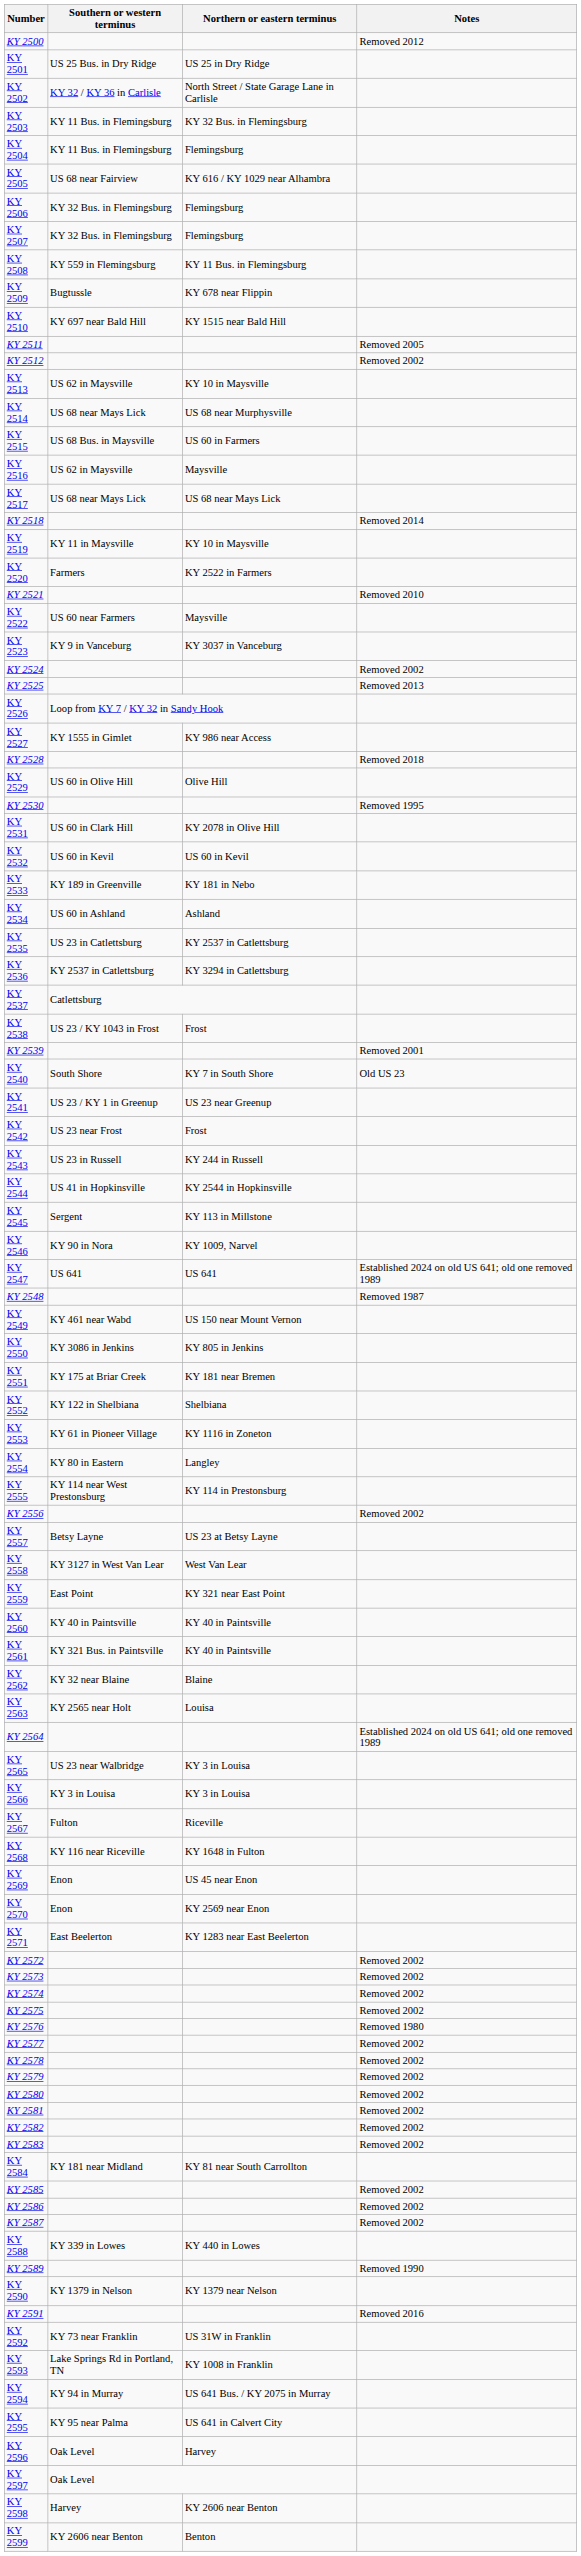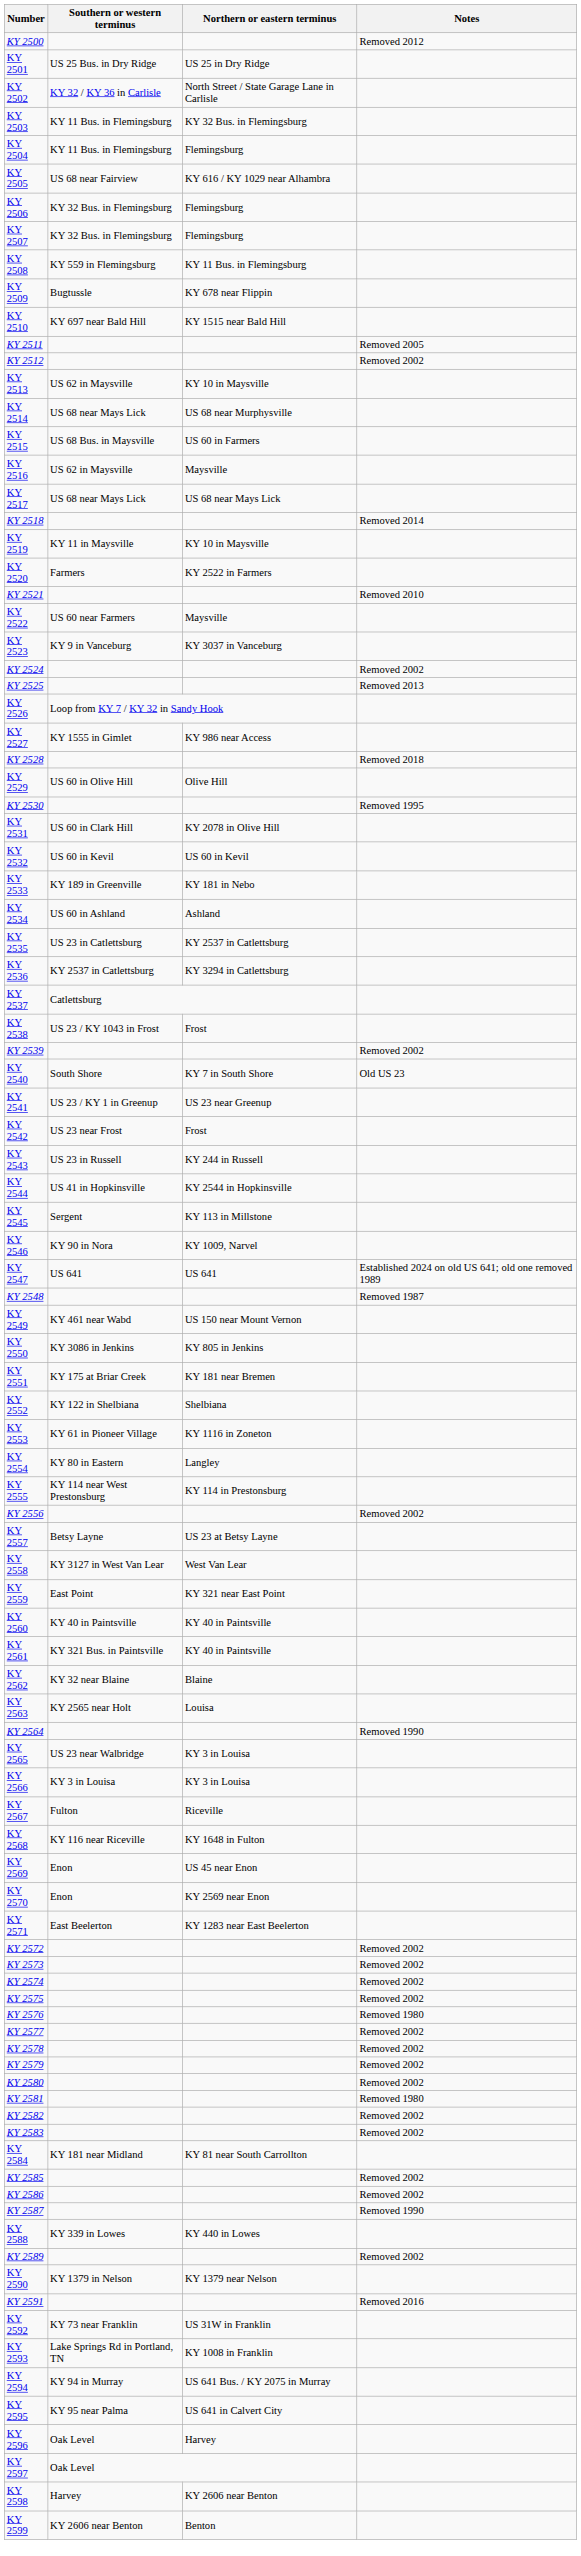 <table class="wikitable sortable mw-collapsible">
 <tr>
 <th>Number</th>
 <th>Southern or western terminus</th>
 <th>Northern or eastern terminus</th>
 <th>Notes</th>
 </tr>
 <tr>
 <td><em> <a href='#'>KY 2500</a></em></td>
 <td></td>
 <td></td>
 <td>Removed 2012</td>
 </tr>
 <tr>
 <td> <a href='#'>KY 2501</a></td>
 <td>US 25 Bus. in Dry Ridge</td>
 <td>US 25 in Dry Ridge</td>
 <td></td>
 </tr>
 <tr>
 <td> <a href='#'>KY 2502</a></td>
 <td><a href='#'>KY 32</a> / <a href='#'>KY 36</a> in <a href='#'>Carlisle</a></td>
 <td>North Street / State Garage Lane in Carlisle</td>
 <td></td>
 </tr>
 <tr>
 <td> <a href='#'>KY 2503</a></td>
 <td>KY 11 Bus. in Flemingsburg</td>
 <td>KY 32 Bus. in Flemingsburg</td>
 <td></td>
 </tr>
 <tr>
 <td> <a href='#'>KY 2504</a></td>
 <td>KY 11 Bus. in Flemingsburg</td>
 <td>Flemingsburg</td>
 <td></td>
 </tr>
 <tr>
 <td> <a href='#'>KY 2505</a></td>
 <td>US 68 near Fairview</td>
 <td>KY 616 / KY 1029 near Alhambra</td>
 <td></td>
 </tr>
 <tr>
 <td> <a href='#'>KY 2506</a></td>
 <td>KY 32 Bus. in Flemingsburg</td>
 <td>Flemingsburg</td>
 <td></td>
 </tr>
 <tr>
 <td> <a href='#'>KY 2507</a></td>
 <td>KY 32 Bus. in Flemingsburg</td>
 <td>Flemingsburg</td>
 <td></td>
 </tr>
 <tr>
 <td> <a href='#'>KY 2508</a></td>
 <td>KY 559 in Flemingsburg</td>
 <td>KY 11 Bus. in Flemingsburg</td>
 <td></td>
 </tr>
 <tr>
 <td> <a href='#'>KY 2509</a></td>
 <td>Bugtussle</td>
 <td>KY 678 near Flippin</td>
 <td></td>
 </tr>
 <tr>
 <td> <a href='#'>KY 2510</a></td>
 <td>KY 697 near Bald Hill</td>
 <td>KY 1515 near Bald Hill</td>
 <td></td>
 </tr>
 <tr>
 <td><em> <a href='#'>KY 2511</a></em></td>
 <td></td>
 <td></td>
 <td>Removed 2005</td>
 </tr>
 <tr>
 <td><em> <a href='#'>KY 2512</a></em></td>
 <td></td>
 <td></td>
 <td>Removed 2002</td>
 </tr>
 <tr>
 <td> <a href='#'>KY 2513</a></td>
 <td>US 62 in Maysville</td>
 <td>KY 10 in Maysville</td>
 <td></td>
 </tr>
 <tr>
 <td> <a href='#'>KY 2514</a></td>
 <td>US 68 near Mays Lick</td>
 <td>US 68 near Murphysville</td>
 <td></td>
 </tr>
 <tr>
 <td> <a href='#'>KY 2515</a></td>
 <td>US 68 Bus. in Maysville</td>
 <td>US 60 in Farmers</td>
 <td></td>
 </tr>
 <tr>
 <td> <a href='#'>KY 2516</a></td>
 <td>US 62 in Maysville</td>
 <td>Maysville</td>
 <td></td>
 </tr>
 <tr>
 <td> <a href='#'>KY 2517</a></td>
 <td>US 68 near Mays Lick</td>
 <td>US 68 near Mays Lick</td>
 <td></td>
 </tr>
 <tr>
 <td><em> <a href='#'>KY 2518</a></em></td>
 <td></td>
 <td></td>
 <td>Removed 2014</td>
 </tr>
 <tr>
 <td> <a href='#'>KY 2519</a></td>
 <td>KY 11 in Maysville</td>
 <td>KY 10 in Maysville</td>
 <td></td>
 </tr>
 <tr>
 <td> <a href='#'>KY 2520</a></td>
 <td>Farmers</td>
 <td>KY 2522 in Farmers</td>
 <td></td>
 </tr>
 <tr>
 <td><em> <a href='#'>KY 2521</a></em></td>
 <td></td>
 <td></td>
 <td>Removed 2010</td>
 </tr>
 <tr>
 <td> <a href='#'>KY 2522</a></td>
 <td>US 60 near Farmers</td>
 <td>Maysville</td>
 <td></td>
 </tr>
 <tr>
 <td> <a href='#'>KY 2523</a></td>
 <td>KY 9 in Vanceburg</td>
 <td>KY 3037 in Vanceburg</td>
 <td></td>
 </tr>
 <tr>
 <td><em> <a href='#'>KY 2524</a></em></td>
 <td></td>
 <td></td>
 <td>Removed 2002</td>
 </tr>
 <tr>
 <td><em> <a href='#'>KY 2525</a></em></td>
 <td></td>
 <td></td>
 <td>Removed 2013</td>
 </tr>
 <tr>
 <td> <a href='#'>KY 2526</a></td>
 <td colspan="2">Loop from <a href='#'>KY 7</a> / <a href='#'>KY 32</a> in <a href='#'>Sandy Hook</a></td>
 <td></td>
 </tr>
 <tr>
 <td> <a href='#'>KY 2527</a></td>
 <td>KY 1555 in Gimlet</td>
 <td>KY 986 near Access</td>
 <td></td>
 </tr>
 <tr>
 <td><em> <a href='#'>KY 2528</a></em></td>
 <td></td>
 <td></td>
 <td>Removed 2018</td>
 </tr>
 <tr>
 <td> <a href='#'>KY 2529</a></td>
 <td>US 60 in Olive Hill</td>
 <td>Olive Hill</td>
 <td></td>
 </tr>
 <tr>
 <td><em> <a href='#'>KY 2530</a></em></td>
 <td></td>
 <td></td>
 <td>Removed 1995</td>
 </tr>
 <tr>
 <td> <a href='#'>KY 2531</a></td>
 <td>US 60 in Clark Hill</td>
 <td>KY 2078 in Olive Hill</td>
 <td></td>
 </tr>
 <tr>
 <td> <a href='#'>KY 2532</a></td>
 <td>US 60 in Kevil</td>
 <td>US 60 in Kevil</td>
 <td></td>
 </tr>
 <tr>
 <td> <a href='#'>KY 2533</a></td>
 <td>KY 189 in Greenville</td>
 <td>KY 181 in Nebo</td>
 <td></td>
 </tr>
 <tr>
 <td> <a href='#'>KY 2534</a></td>
 <td>US 60 in Ashland</td>
 <td>Ashland</td>
 <td></td>
 </tr>
 <tr>
 <td> <a href='#'>KY 2535</a></td>
 <td>US 23 in Catlettsburg</td>
 <td>KY 2537 in Catlettsburg</td>
 <td></td>
 </tr>
 <tr>
 <td> <a href='#'>KY 2536</a></td>
 <td>KY 2537 in Catlettsburg</td>
 <td>KY 3294 in Catlettsburg</td>
 <td></td>
 </tr>
 <tr>
 <td> <a href='#'>KY 2537</a></td>
 <td colspan="2">Catlettsburg</td>
 <td></td>
 </tr>
 <tr>
 <td> <a href='#'>KY 2538</a></td>
 <td>US 23 / KY 1043 in Frost</td>
 <td>Frost</td>
 <td></td>
 </tr>
 <tr>
 <td><em> <a href='#'>KY 2539</a></em></td>
 <td></td>
 <td></td>
-<td>Removed 2001</td>
+<td>Removed 2002</td>
 </tr>
 <tr>
 <td> <a href='#'>KY 2540</a></td>
 <td>South Shore</td>
 <td>KY 7 in South Shore</td>
 <td>Old US 23</td>
 </tr>
 <tr>
 <td> <a href='#'>KY 2541</a></td>
 <td>US 23 / KY 1 in Greenup</td>
 <td>US 23 near Greenup</td>
 <td></td>
 </tr>
 <tr>
 <td> <a href='#'>KY 2542</a></td>
 <td>US 23 near Frost</td>
 <td>Frost</td>
 <td></td>
 </tr>
 <tr>
 <td> <a href='#'>KY 2543</a></td>
 <td>US 23 in Russell</td>
 <td>KY 244 in Russell</td>
 <td></td>
 </tr>
 <tr>
 <td> <a href='#'>KY 2544</a></td>
 <td>US 41 in Hopkinsville</td>
 <td>KY 2544 in Hopkinsville</td>
 <td></td>
 </tr>
 <tr>
 <td> <a href='#'>KY 2545</a></td>
 <td>Sergent</td>
 <td>KY 113 in Millstone</td>
 <td></td>
 </tr>
 <tr>
 <td> <a href='#'>KY 2546</a></td>
 <td>KY 90 in Nora</td>
 <td>KY 1009, Narvel</td>
 <td></td>
 </tr>
 <tr>
 <td> <a href='#'>KY 2547</a></td>
 <td>US 641</td>
 <td>US 641</td>
 <td>Established 2024 on old US 641; old one removed 1989</td>
 </tr>
 <tr>
 <td> <a href='#'><em>KY 2548</em></a></td>
 <td></td>
 <td></td>
 <td>Removed 1987</td>
 </tr>
 <tr>
 <td> <a href='#'>KY 2549</a></td>
 <td>KY 461 near Wabd</td>
 <td>US 150 near Mount Vernon</td>
 <td></td>
 </tr>
 <tr>
 <td> <a href='#'>KY 2550</a></td>
 <td>KY 3086 in Jenkins</td>
 <td>KY 805 in Jenkins</td>
 <td></td>
 </tr>
 <tr>
 <td> <a href='#'>KY 2551</a></td>
 <td>KY 175 at Briar Creek</td>
 <td>KY 181 near Bremen</td>
 <td></td>
 </tr>
 <tr>
 <td> <a href='#'>KY 2552</a></td>
 <td>KY 122 in Shelbiana</td>
 <td>Shelbiana</td>
 <td></td>
 </tr>
 <tr>
 <td> <a href='#'>KY 2553</a></td>
 <td>KY 61 in Pioneer Village</td>
 <td>KY 1116 in Zoneton</td>
 <td></td>
 </tr>
 <tr>
 <td> <a href='#'>KY 2554</a></td>
 <td>KY 80 in Eastern</td>
 <td>Langley</td>
 <td></td>
 </tr>
 <tr>
 <td> <a href='#'>KY 2555</a></td>
 <td>KY 114 near West Prestonsburg</td>
 <td>KY 114 in Prestonsburg</td>
 <td></td>
 </tr>
 <tr>
 <td><em> <a href='#'>KY 2556</a></em></td>
 <td></td>
 <td></td>
 <td>Removed 2002</td>
 </tr>
 <tr>
 <td> <a href='#'>KY 2557</a></td>
 <td>Betsy Layne</td>
 <td>US 23 at Betsy Layne</td>
 <td></td>
 </tr>
 <tr>
 <td> <a href='#'>KY 2558</a></td>
 <td>KY 3127 in West Van Lear</td>
 <td>West Van Lear</td>
 <td></td>
 </tr>
 <tr>
 <td> <a href='#'>KY 2559</a></td>
 <td>East Point</td>
 <td>KY 321 near East Point</td>
 <td></td>
 </tr>
 <tr>
 <td> <a href='#'>KY 2560</a></td>
 <td>KY 40 in Paintsville</td>
 <td>KY 40 in Paintsville</td>
 <td></td>
 </tr>
 <tr>
 <td> <a href='#'>KY 2561</a></td>
 <td>KY 321 Bus. in Paintsville</td>
 <td>KY 40 in Paintsville</td>
 <td></td>
 </tr>
 <tr>
 <td> <a href='#'>KY 2562</a></td>
 <td>KY 32 near Blaine</td>
 <td>Blaine</td>
 <td></td>
 </tr>
 <tr>
 <td> <a href='#'>KY 2563</a></td>
 <td>KY 2565 near Holt</td>
 <td>Louisa</td>
 <td></td>
 </tr>
 <tr>
 <td><em> <a href='#'>KY 2564</a></em></td>
 <td></td>
 <td></td>
-<td>Established 2024 on old US 641; old one removed 1989</td>
+<td>Removed 1990</td>
 </tr>
 <tr>
 <td> <a href='#'>KY 2565</a></td>
 <td>US 23 near Walbridge</td>
 <td>KY 3 in Louisa</td>
 <td></td>
 </tr>
 <tr>
 <td> <a href='#'>KY 2566</a></td>
 <td>KY 3 in Louisa</td>
 <td>KY 3 in Louisa</td>
 <td></td>
 </tr>
 <tr>
 <td> <a href='#'>KY 2567</a></td>
 <td>Fulton</td>
 <td>Riceville</td>
 <td></td>
 </tr>
 <tr>
 <td> <a href='#'>KY 2568</a></td>
 <td>KY 116 near Riceville</td>
 <td>KY 1648 in Fulton</td>
 <td></td>
 </tr>
 <tr>
 <td> <a href='#'>KY 2569</a></td>
 <td>Enon</td>
 <td>US 45 near Enon</td>
 <td></td>
 </tr>
 <tr>
 <td> <a href='#'>KY 2570</a></td>
 <td>Enon</td>
 <td>KY 2569 near Enon</td>
 <td></td>
 </tr>
 <tr>
 <td> <a href='#'>KY 2571</a></td>
 <td>East Beelerton</td>
 <td>KY 1283 near East Beelerton</td>
 <td></td>
 </tr>
 <tr>
 <td><em> <a href='#'>KY 2572</a></em></td>
 <td></td>
 <td></td>
 <td>Removed 2002</td>
 </tr>
 <tr>
 <td><em> <a href='#'>KY 2573</a></em></td>
 <td></td>
 <td></td>
 <td>Removed 2002</td>
 </tr>
 <tr>
 <td><em> <a href='#'>KY 2574</a></em></td>
 <td></td>
 <td></td>
 <td>Removed 2002</td>
 </tr>
 <tr>
 <td><em> <a href='#'>KY 2575</a></em></td>
 <td></td>
 <td></td>
 <td>Removed 2002</td>
 </tr>
 <tr>
 <td><em> <a href='#'>KY 2576</a></em></td>
 <td></td>
 <td></td>
 <td>Removed 1980</td>
 </tr>
 <tr>
 <td><em> <a href='#'>KY 2577</a></em></td>
 <td></td>
 <td></td>
 <td>Removed 2002</td>
 </tr>
 <tr>
 <td><em> <a href='#'>KY 2578</a></em></td>
 <td></td>
 <td></td>
 <td>Removed 2002</td>
 </tr>
 <tr>
 <td><em> <a href='#'>KY 2579</a></em></td>
 <td></td>
 <td></td>
 <td>Removed 2002</td>
 </tr>
 <tr>
 <td><em> <a href='#'>KY 2580</a></em></td>
 <td></td>
 <td></td>
 <td>Removed 2002</td>
 </tr>
 <tr>
 <td><em> <a href='#'>KY 2581</a></em></td>
 <td></td>
 <td></td>
-<td>Removed 2002</td>
+<td>Removed 1980</td>
 </tr>
 <tr>
 <td><em> <a href='#'>KY 2582</a></em></td>
 <td></td>
 <td></td>
 <td>Removed 2002</td>
 </tr>
 <tr>
 <td><em> <a href='#'>KY 2583</a></em></td>
 <td></td>
 <td></td>
 <td>Removed 2002</td>
 </tr>
 <tr>
 <td> <a href='#'>KY 2584</a></td>
 <td>KY 181 near Midland</td>
 <td>KY 81 near South Carrollton</td>
 <td></td>
 </tr>
 <tr>
 <td><em> <a href='#'>KY 2585</a></em></td>
 <td></td>
 <td></td>
 <td>Removed 2002</td>
 </tr>
 <tr>
 <td><em> <a href='#'>KY 2586</a></em></td>
 <td></td>
 <td></td>
 <td>Removed 2002</td>
 </tr>
 <tr>
 <td><em> <a href='#'>KY 2587</a></em></td>
 <td></td>
 <td></td>
-<td>Removed 2002</td>
+<td>Removed 1990</td>
 </tr>
 <tr>
 <td> <a href='#'>KY 2588</a></td>
 <td>KY 339 in Lowes</td>
 <td>KY 440 in Lowes</td>
 <td></td>
 </tr>
 <tr>
 <td><em> <a href='#'>KY 2589</a></em></td>
 <td></td>
 <td></td>
-<td>Removed 1990</td>
+<td>Removed 2002</td>
 </tr>
 <tr>
 <td> <a href='#'>KY 2590</a></td>
 <td>KY 1379 in Nelson</td>
 <td>KY 1379 near Nelson</td>
 <td></td>
 </tr>
 <tr>
 <td><em> <a href='#'>KY 2591</a></em></td>
 <td></td>
 <td></td>
 <td>Removed 2016</td>
 </tr>
 <tr>
 <td> <a href='#'>KY 2592</a></td>
 <td>KY 73 near Franklin</td>
 <td>US 31W in Franklin</td>
 <td></td>
 </tr>
 <tr>
 <td> <a href='#'>KY 2593</a></td>
 <td>Lake Springs Rd in Portland, TN</td>
 <td>KY 1008 in Franklin</td>
 <td></td>
 </tr>
 <tr>
 <td> <a href='#'>KY 2594</a></td>
 <td>KY 94 in Murray</td>
 <td>US 641 Bus. / KY 2075 in Murray</td>
 <td></td>
 </tr>
 <tr>
 <td> <a href='#'>KY 2595</a></td>
 <td>KY 95 near Palma</td>
 <td>US 641 in Calvert City</td>
 <td></td>
 </tr>
 <tr>
 <td> <a href='#'>KY 2596</a></td>
 <td>Oak Level</td>
 <td>Harvey</td>
 <td></td>
 </tr>
 <tr>
 <td> <a href='#'>KY 2597</a></td>
 <td colspan="2">Oak Level</td>
 <td></td>
 </tr>
 <tr>
 <td> <a href='#'>KY 2598</a></td>
 <td>Harvey</td>
 <td>KY 2606 near Benton</td>
 <td></td>
 </tr>
 <tr>
 <td> <a href='#'>KY 2599</a></td>
 <td>KY 2606 near Benton</td>
 <td>Benton</td>
 <td></td>
 </tr>
 </table>
